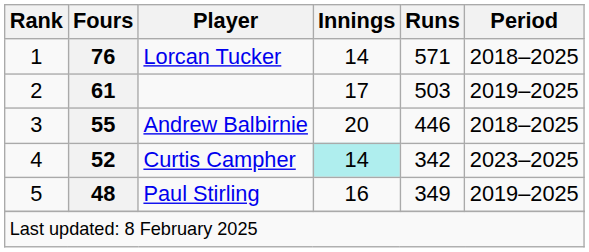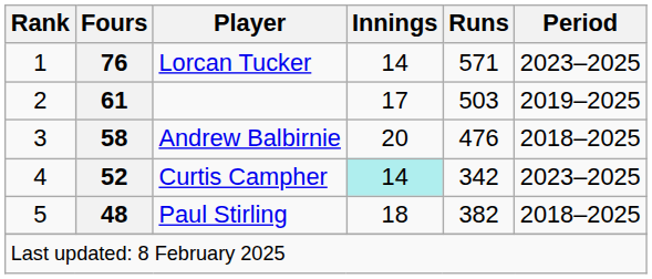 <table class="wikitable plainrowheaders sortable">
 <tr>
 <th scope=col>Rank</th>
 <th scope=col>Fours</th>
 <th scope=col>Player</th>
 <th scope=col>Innings</th>
 <th scope=col>Runs</th>
 <th scope=col>Period</th>
 </tr>
 <tr>
 <td align="center">1</td>
 <th scope="row" style="text-align:center;">76</th>
 <td><a href='#'>Lorcan Tucker</a></td>
 <td align=center>14</td>
 <td align=center>571</td>
-<td>2018–2025</td>
+<td>2023–2025</td>
 </tr>
 <tr>
 <td align="center">2</td>
 <th scope="row" style="text-align:center;">61</th>
 <td></td>
 <td align=center>17</td>
 <td align=center>503</td>
 <td>2019–2025</td>
 </tr>
 <tr>
 <td align=center>3</td>
-<th scope=row style="text-align:center;">55</th>
+<th scope=row style="text-align:center;">58</th>
 <td><a href='#'>Andrew Balbirnie</a></td>
 <td align=center>20</td>
-<td align=center>446</td>
+<td align=center>476</td>
 <td>2018–2025</td>
 </tr>
 <tr>
 <td align="center">4</td>
 <th scope="row" style="text-align:center;">52</th>
 <td><a href='#'>Curtis Campher</a></td>
 <td align="center" style="background: paleturquoise;">14</td>
 <td align="center">342</td>
 <td>2023–2025</td>
 </tr>
 <tr>
 <td align="center">5</td>
 <th scope="row" style="text-align:center;">48</th>
 <td><a href='#'>Paul Stirling</a></td>
-<td align="center">16</td>
-<td align="center">349</td>
-<td>2019–2025</td>
+<td align="center">18</td>
+<td align="center">382</td>
+<td>2018–2025</td>
 </tr>
 <tr>
 </tr>
 <tr class=sortbottom>
 <td colspan=6><small>Last updated: 8 February 2025</small></td>
 </tr>
 </table>
